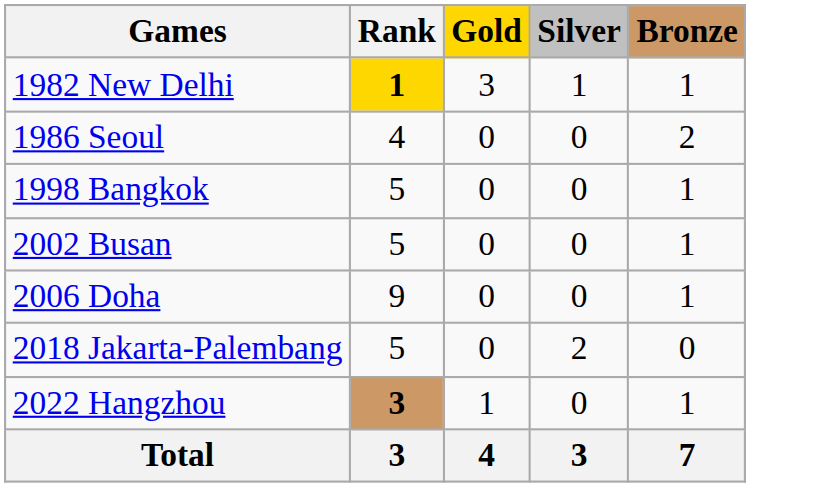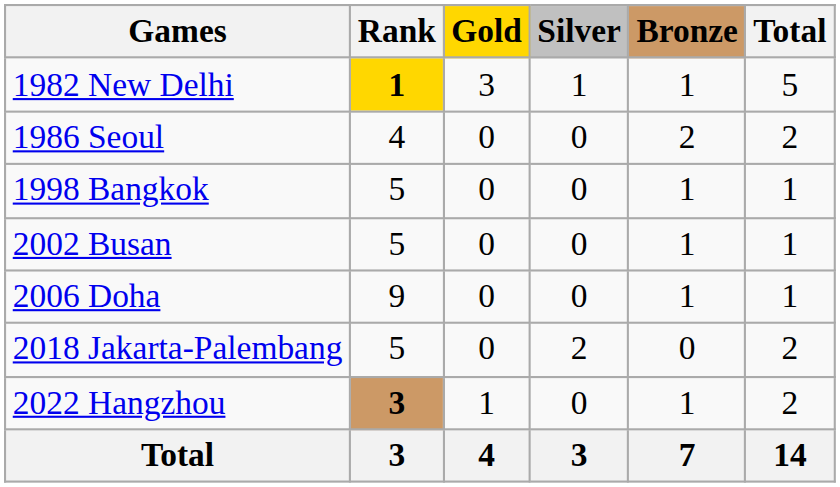 <table class="wikitable sortable" style="text-align:center">
 <tr>
 <th>Games</th>
 <th>Rank</th>
 <th style="background-color:gold;">Gold</th>
 <th style="background-color:silver;">Silver</th>
 <th style="background-color:#c96;">Bronze</th>
+<th>Total</th>
 </tr>
 <tr>
 <td align=left><a href='#'>1982 New Delhi</a></td>
 <td bgcolor=gold><strong>1</strong></td>
 <td>3</td>
 <td>1</td>
 <td>1</td>
+<td>5</td>
 </tr>
 <tr>
 <td align=left><a href='#'>1986 Seoul</a></td>
 <td>4</td>
 <td>0</td>
 <td>0</td>
+<td>2</td>
 <td>2</td>
 </tr>
 <tr>
 <td align=left><a href='#'>1998 Bangkok</a></td>
 <td>5</td>
 <td>0</td>
 <td>0</td>
 <td>1</td>
+<td>1</td>
 </tr>
 <tr>
 <td align=left><a href='#'>2002 Busan</a></td>
 <td>5</td>
 <td>0</td>
 <td>0</td>
+<td>1</td>
 <td>1</td>
 </tr>
 <tr>
 <td align=left><a href='#'>2006 Doha</a></td>
 <td>9</td>
 <td>0</td>
 <td>0</td>
 <td>1</td>
+<td>1</td>
 </tr>
 <tr>
 <td align=left><a href='#'>2018 Jakarta-Palembang</a></td>
 <td>5</td>
 <td>0</td>
 <td>2</td>
 <td>0</td>
+<td>2</td>
 </tr>
 <tr>
 <td align=left><a href='#'>2022 Hangzhou</a></td>
 <td bgcolor=#c96><strong>3</strong></td>
 <td>1</td>
 <td>0</td>
 <td>1</td>
+<td>2</td>
 </tr>
 <tr>
 <th>Total</th>
 <th>3</th>
 <th>4</th>
 <th>3</th>
 <th>7</th>
+<th>14</th>
 </tr>
 </table>
